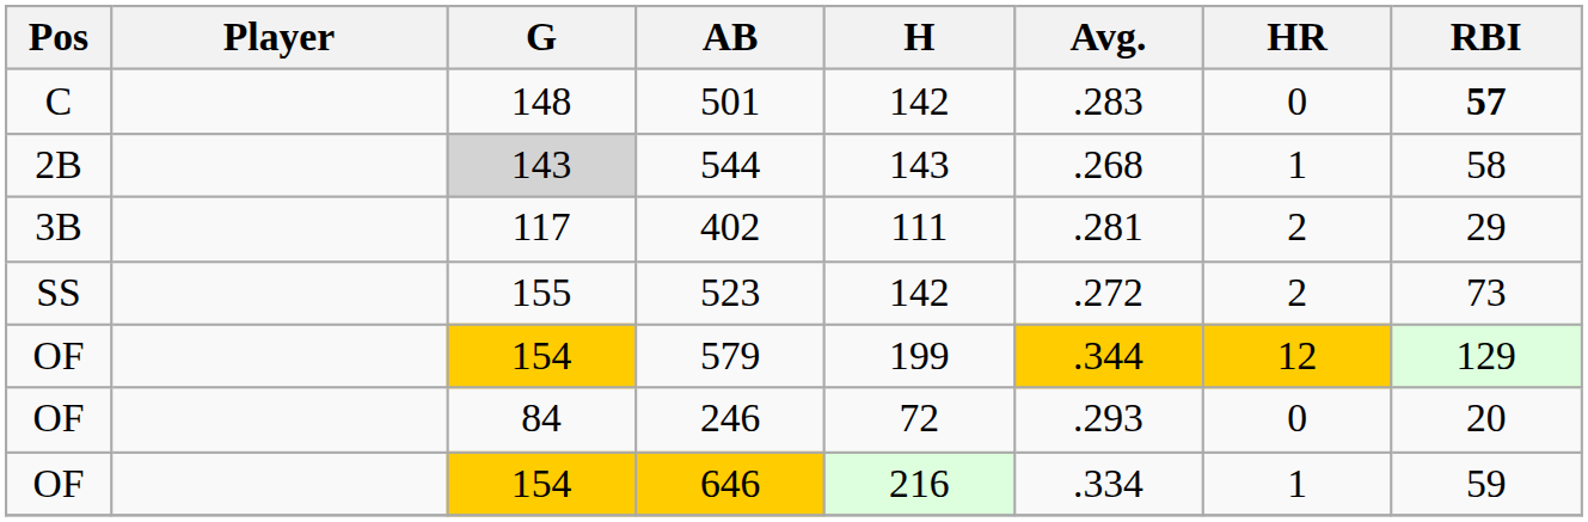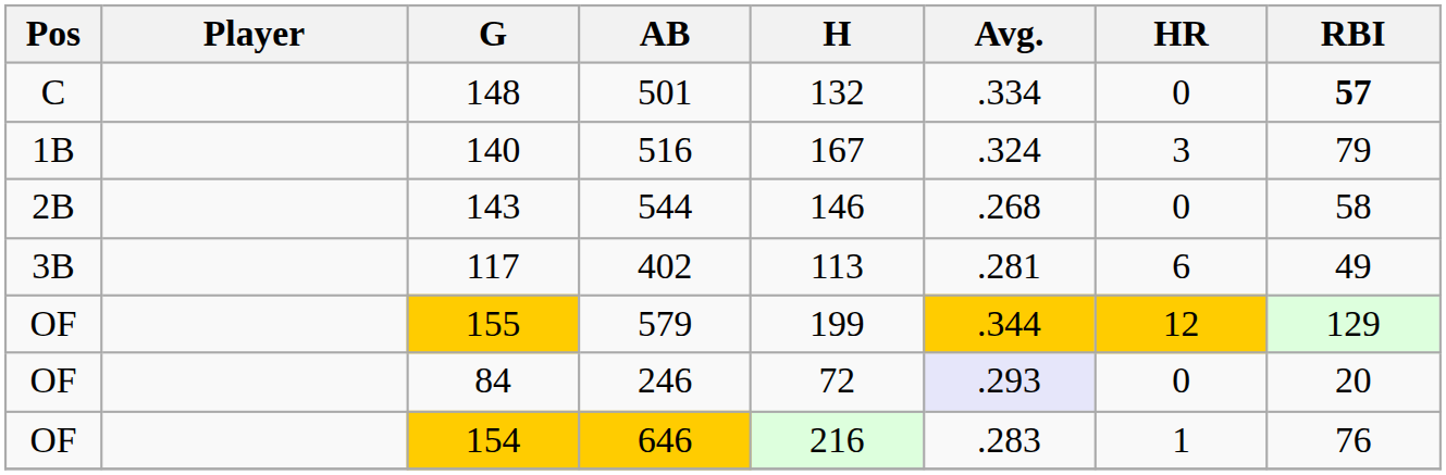 <table class="wikitable sortable">
 <tr>
 <th bgcolor="#DDDDFF" width="5%">Pos</th>
 <th bgcolor="#DDDDFF" width="16%">Player</th>
 <th bgcolor="#DDDDFF" width="9%">G</th>
 <th bgcolor="#DDDDFF" width="9%">AB</th>
 <th bgcolor="#DDDDFF" width="9%">H</th>
 <th bgcolor="#DDDDFF" width="9%">Avg.</th>
 <th bgcolor="#DDDDFF" width="9%">HR</th>
 <th bgcolor="#DDDDFF" width="9%">RBI</th>
 </tr>
 <tr align="center">
 <td>C</td>
 <td></td>
 <td>148</td>
 <td>501</td>
-<td>142</td>
-<td>.283</td>
+<td>132</td>
+<td>.334</td>
 <td>0</td>
 <td><strong>57</strong></td>
 </tr>
 <tr align="center">
+<td>1B</td>
+<td></td>
+<td>140</td>
+<td>516</td>
+<td>167</td>
+<td>.324</td>
+<td>3</td>
+<td>79</td>
+</tr>
+<tr align="center">
 <td>2B</td>
 <td></td>
-<td style="background: lightgrey;">143</td>
+<td>143</td>
 <td>544</td>
-<td>143</td>
+<td>146</td>
 <td>.268</td>
-<td>1</td>
+<td>0</td>
 <td>58</td>
 </tr>
 <tr align="center">
 <td>3B</td>
 <td></td>
 <td>117</td>
 <td>402</td>
-<td>111</td>
+<td>113</td>
 <td>.281</td>
-<td>2</td>
-<td>29</td>
-</tr>
-<tr align="center">
-<td>SS</td>
-<td></td>
-<td>155</td>
-<td>523</td>
-<td>142</td>
-<td>.272</td>
-<td>2</td>
-<td>73</td>
+<td>6</td>
+<td>49</td>
 </tr>
 <tr align="center">
 <td>OF</td>
 <td></td>
-<td bgcolor=#ffcc00>154</td>
+<td bgcolor=#ffcc00>155</td>
 <td>579</td>
 <td>199</td>
 <td bgcolor=#ffcc00>.344</td>
 <td bgcolor=#ffcc00>12</td>
 <td bgcolor=#DDFFDD>129</td>
 </tr>
 <tr align="center">
 <td>OF</td>
 <td></td>
 <td>84</td>
 <td>246</td>
 <td>72</td>
-<td>.293</td>
+<td style="background: lavender;">.293</td>
 <td>0</td>
 <td>20</td>
 </tr>
 <tr align="center">
 <td>OF</td>
 <td></td>
 <td bgcolor=#ffcc00>154</td>
 <td bgcolor=#ffcc00>646</td>
 <td bgcolor=#DDFFDD>216</td>
-<td>.334</td>
+<td>.283</td>
 <td>1</td>
-<td>59</td>
+<td>76</td>
 </tr>
 <tr align="center">
 </tr>
 </table>
